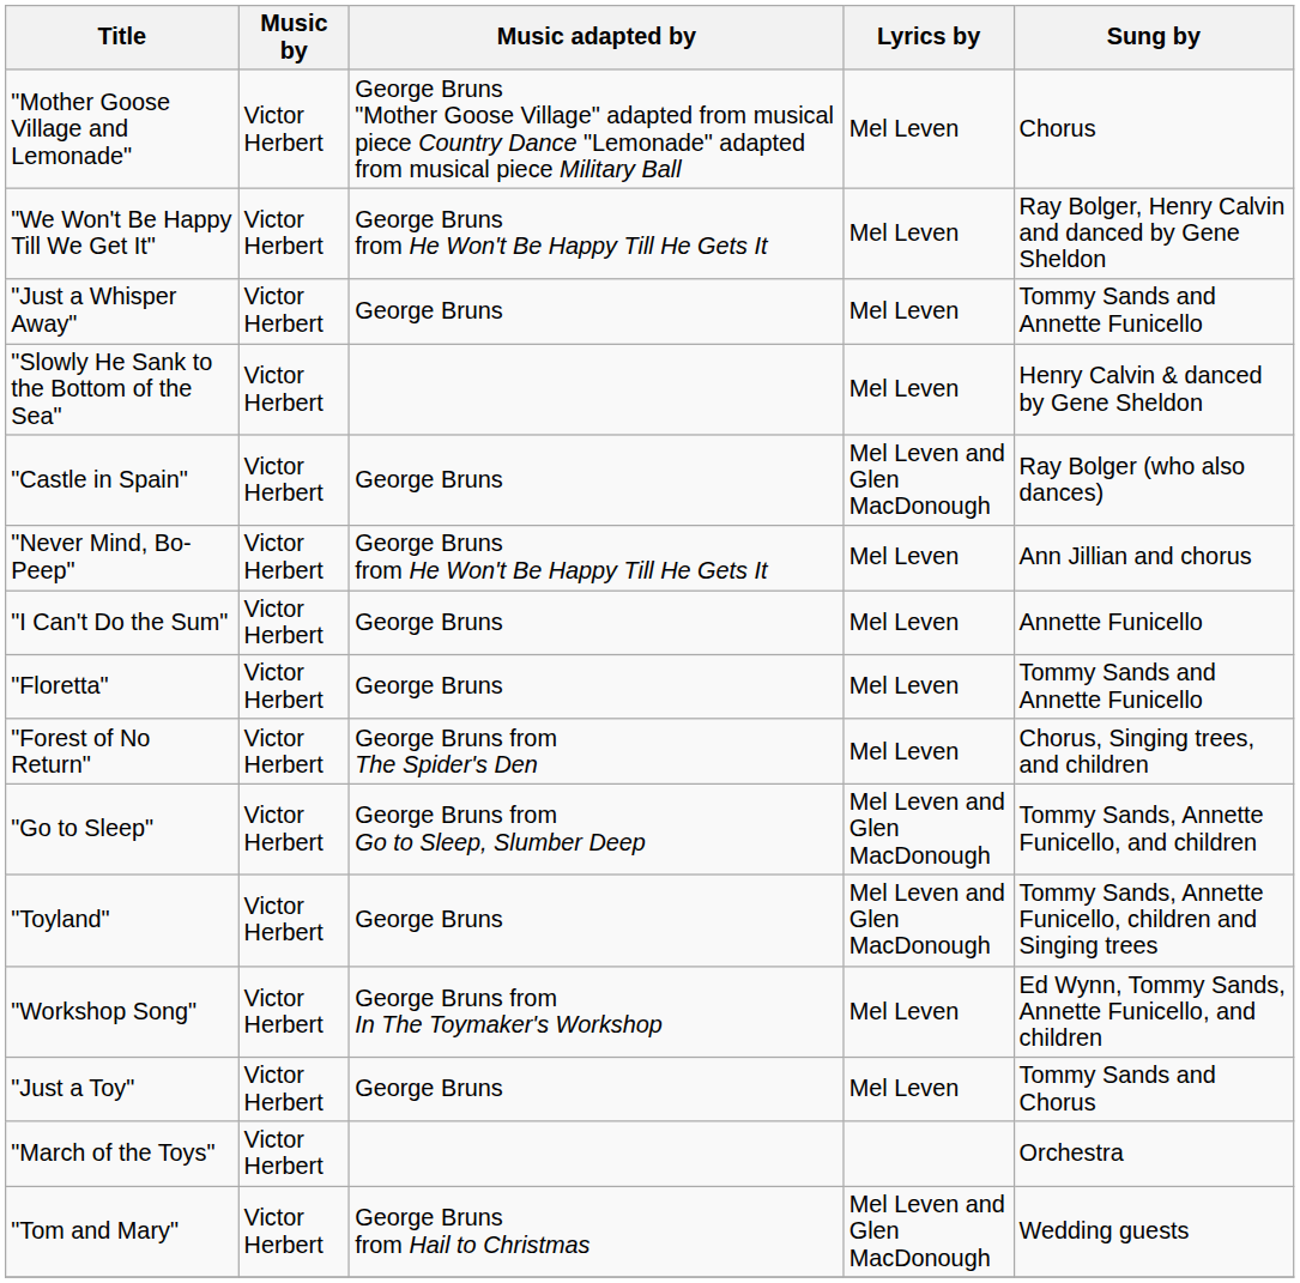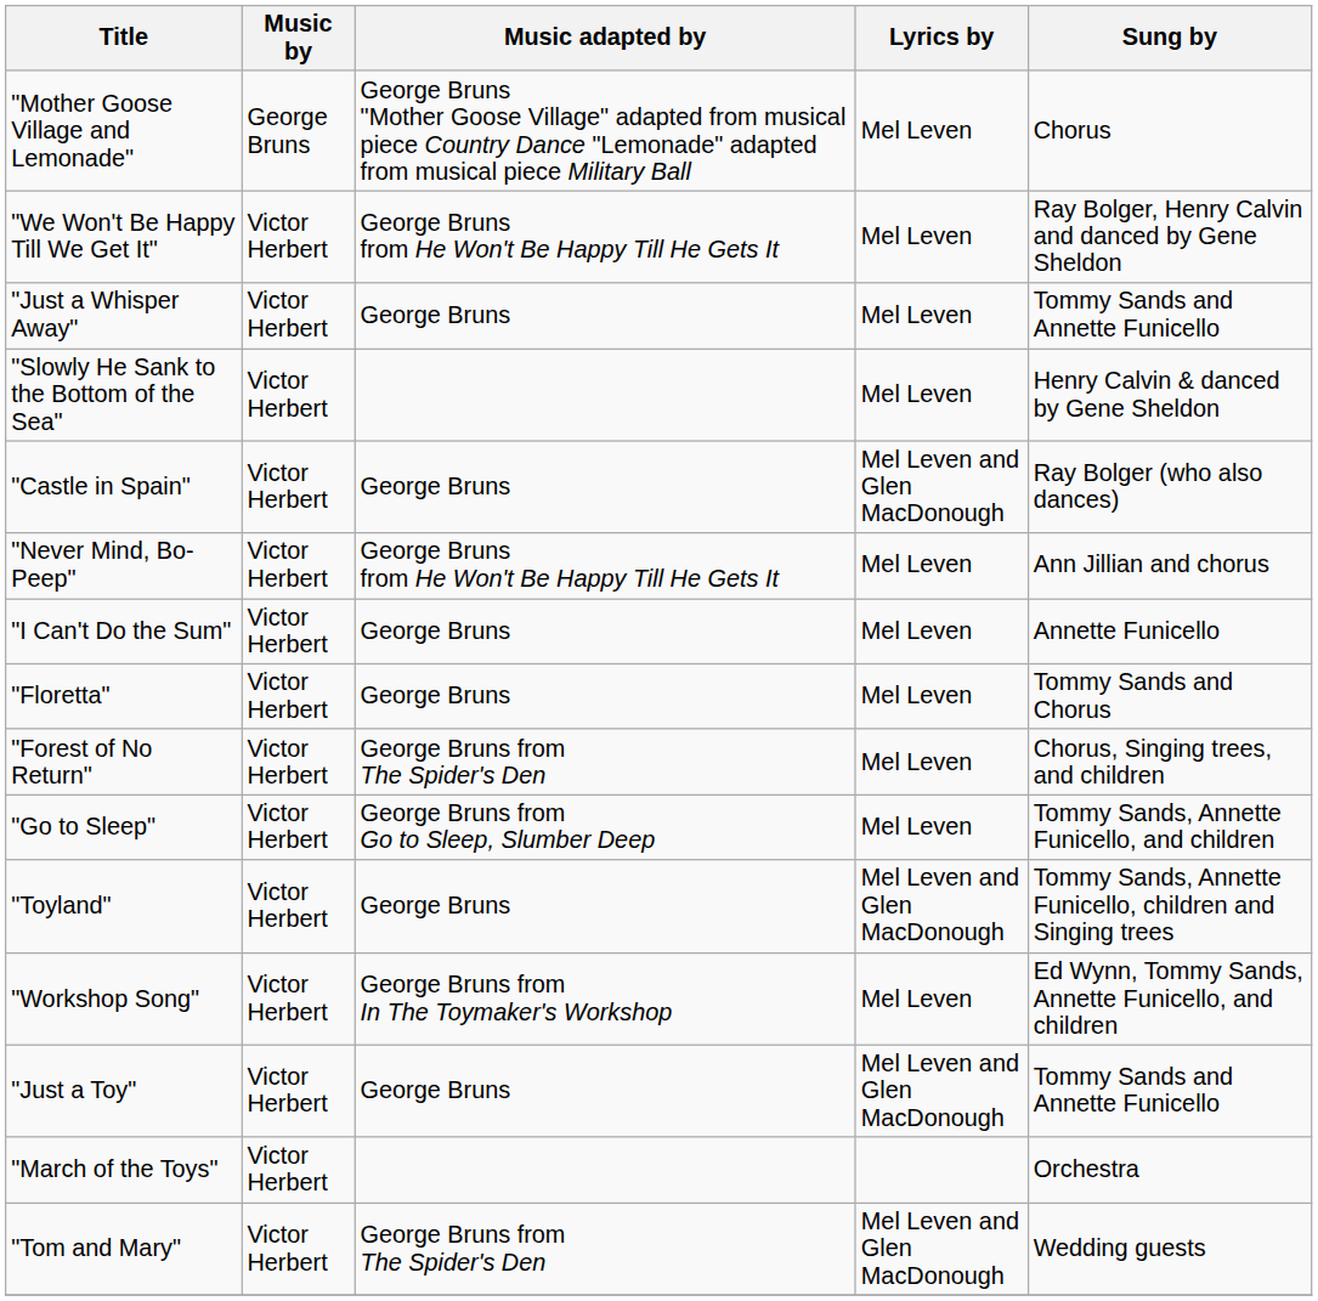 <table class=wikitable>
 <tr>
 <th>Title</th>
 <th>Music by</th>
 <th>Music adapted by</th>
 <th>Lyrics by</th>
 <th>Sung by</th>
 </tr>
 <tr>
 <td>"Mother Goose Village and Lemonade"</td>
-<td>Victor Herbert</td>
+<td>George Bruns</td>
 <td>George Bruns<br>"Mother Goose Village" adapted from musical piece <em>Country Dance</em> "Lemonade" adapted from musical piece <em>Military Ball</em></td>
 <td>Mel Leven</td>
 <td>Chorus</td>
 </tr>
 <tr>
 <td>"We Won't Be Happy Till We Get It"</td>
 <td>Victor Herbert</td>
 <td>George Bruns<br> from <em>He Won't Be Happy Till He Gets It</em></td>
 <td>Mel Leven</td>
 <td>Ray Bolger, Henry Calvin and danced by Gene Sheldon</td>
 </tr>
 <tr>
 <td>"Just a Whisper Away"</td>
 <td>Victor Herbert</td>
 <td>George Bruns</td>
 <td>Mel Leven</td>
 <td>Tommy Sands and Annette Funicello</td>
 </tr>
 <tr>
 <td>"Slowly He Sank to the Bottom of the Sea"</td>
 <td>Victor Herbert</td>
 <td></td>
 <td>Mel Leven</td>
 <td>Henry Calvin & danced by Gene Sheldon</td>
 </tr>
 <tr>
 <td>"Castle in Spain"</td>
 <td>Victor Herbert</td>
 <td>George Bruns</td>
 <td>Mel Leven and<br>Glen MacDonough</td>
 <td>Ray Bolger (who also dances)</td>
 </tr>
 <tr>
 <td>"Never Mind, Bo-Peep"</td>
 <td>Victor Herbert</td>
 <td>George Bruns<br> from <em>He Won't Be Happy Till He Gets It</em></td>
 <td>Mel Leven</td>
 <td>Ann Jillian and chorus</td>
 </tr>
 <tr>
 <td>"I Can't Do the Sum"</td>
 <td>Victor Herbert</td>
 <td>George Bruns</td>
 <td>Mel Leven</td>
 <td>Annette Funicello</td>
 </tr>
 <tr>
 <td>"Floretta"</td>
 <td>Victor Herbert</td>
 <td>George Bruns</td>
 <td>Mel Leven</td>
-<td>Tommy Sands and Annette Funicello</td>
+<td>Tommy Sands and Chorus</td>
 </tr>
 <tr>
 <td>"Forest of No Return"</td>
 <td>Victor Herbert</td>
 <td>George Bruns from<br><em>The Spider's Den</em></td>
 <td>Mel Leven</td>
 <td>Chorus, Singing trees, and children</td>
 </tr>
 <tr>
 <td>"Go to Sleep"</td>
 <td>Victor Herbert</td>
 <td>George Bruns from<br><em>Go to Sleep, Slumber Deep</em></td>
-<td>Mel Leven and<br>Glen MacDonough</td>
+<td>Mel Leven</td>
 <td>Tommy Sands, Annette Funicello, and children</td>
 </tr>
 <tr>
 <td>"Toyland"</td>
 <td>Victor Herbert</td>
 <td>George Bruns</td>
 <td>Mel Leven and<br>Glen MacDonough</td>
 <td>Tommy Sands, Annette Funicello, children and Singing trees</td>
 </tr>
 <tr>
 <td>"Workshop Song"</td>
 <td>Victor Herbert</td>
 <td>George Bruns from<br><em>In The Toymaker's Workshop</em></td>
 <td>Mel Leven</td>
 <td>Ed Wynn, Tommy Sands, Annette Funicello, and children</td>
 </tr>
 <tr>
 <td>"Just a Toy"</td>
 <td>Victor Herbert</td>
 <td>George Bruns</td>
-<td>Mel Leven</td>
-<td>Tommy Sands and Chorus</td>
+<td>Mel Leven and<br>Glen MacDonough</td>
+<td>Tommy Sands and Annette Funicello</td>
 </tr>
 <tr>
 <td>"March of the Toys"</td>
 <td>Victor Herbert</td>
 <td></td>
 <td></td>
 <td>Orchestra</td>
 </tr>
 <tr>
 <td>"Tom and Mary"</td>
 <td>Victor Herbert</td>
-<td>George Bruns<br>from <em>Hail to Christmas</em></td>
+<td>George Bruns from<br><em>The Spider's Den</em></td>
 <td>Mel Leven and<br>Glen MacDonough</td>
 <td>Wedding guests</td>
 </tr>
 <tr>
 </tr>
 </table>
